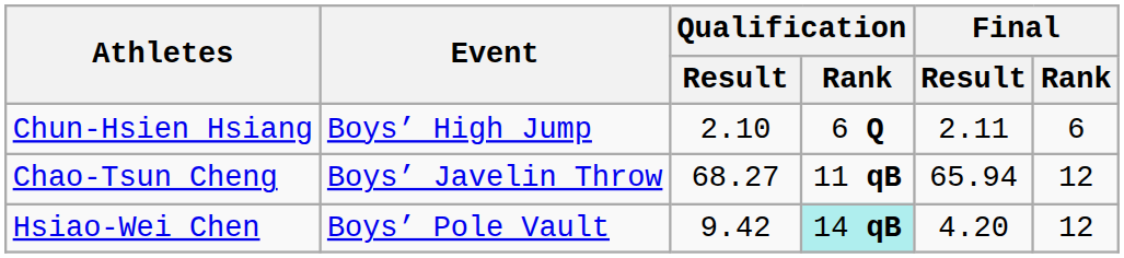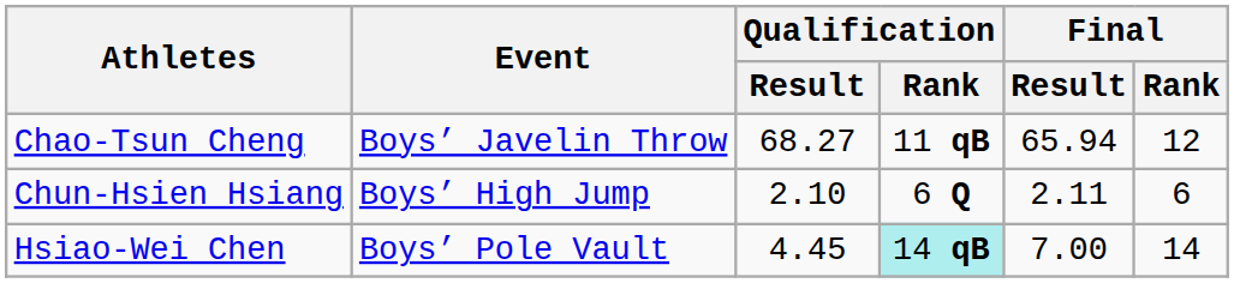 <table class="wikitable" border="1" style="font-size:90%">
 <tr>
 <th rowspan=2>Athletes</th>
 <th rowspan=2>Event</th>
 <th colspan=2>Qualification</th>
 <th colspan=2>Final</th>
 </tr>
 <tr>
 <th>Result</th>
 <th>Rank</th>
 <th>Result</th>
 <th>Rank</th>
 </tr>
 <tr>
+<td><a href='#'>Chao-Tsun Cheng</a></td>
+<td><a href='#'>Boys’ Javelin Throw</a></td>
+<td align=center>68.27</td>
+<td align=center>11 <strong>qB</strong></td>
+<td align=center>65.94</td>
+<td align=center>12</td>
+</tr>
+<tr>
 <td><a href='#'>Chun-Hsien Hsiang</a></td>
 <td><a href='#'>Boys’ High Jump</a></td>
 <td align=center>2.10</td>
 <td align=center>6 <strong>Q</strong></td>
 <td align=center>2.11</td>
 <td align=center>6</td>
 </tr>
 <tr>
-<td><a href='#'>Chao-Tsun Cheng</a></td>
-<td><a href='#'>Boys’ Javelin Throw</a></td>
-<td align=center>68.27</td>
-<td align=center>11 <strong>qB</strong></td>
-<td align=center>65.94</td>
-<td align=center>12</td>
-</tr>
-<tr>
 <td><a href='#'>Hsiao-Wei Chen</a></td>
 <td><a href='#'>Boys’ Pole Vault</a></td>
-<td align=center>9.42</td>
+<td align=center>4.45</td>
 <td align=center style="background: paleturquoise;">14 <strong>qB</strong></td>
-<td align=center>4.20</td>
-<td align=center>12</td>
+<td align=center>7.00</td>
+<td align=center>14</td>
 </tr>
 </table>
